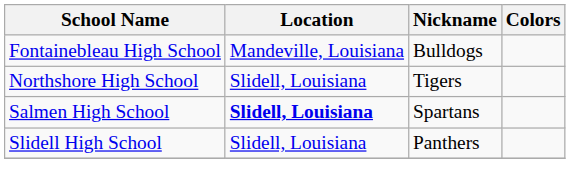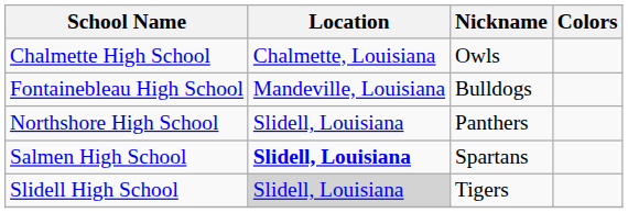 <table class="wikitable">
 <tr>
 <th>School Name</th>
 <th>Location</th>
 <th>Nickname</th>
 <th>Colors</th>
+</tr>
+<tr>
+<td><a href='#'>Chalmette High School</a></td>
+<td><a href='#'>Chalmette, Louisiana</a></td>
+<td>Owls</td>
+<td> </td>
 </tr>
 <tr>
 <td><a href='#'>Fontainebleau High School</a></td>
 <td><a href='#'>Mandeville, Louisiana</a></td>
 <td>Bulldogs</td>
 <td> </td>
 </tr>
 <tr>
 <td><a href='#'>Northshore High School</a></td>
 <td><a href='#'>Slidell, Louisiana</a></td>
-<td>Tigers</td>
+<td>Panthers</td>
 <td>  </td>
 </tr>
 <tr>
 <td><a href='#'>Salmen High School</a></td>
 <td><strong><a href='#'>Slidell, Louisiana</a></strong></td>
 <td>Spartans</td>
 <td> </td>
 </tr>
 <tr>
 <td><a href='#'>Slidell High School</a></td>
-<td><a href='#'>Slidell, Louisiana</a></td>
-<td>Panthers</td>
+<td style="background: lightgrey;"><a href='#'>Slidell, Louisiana</a></td>
+<td>Tigers</td>
 <td> </td>
 </tr>
 <tr>
 </tr>
 </table>
